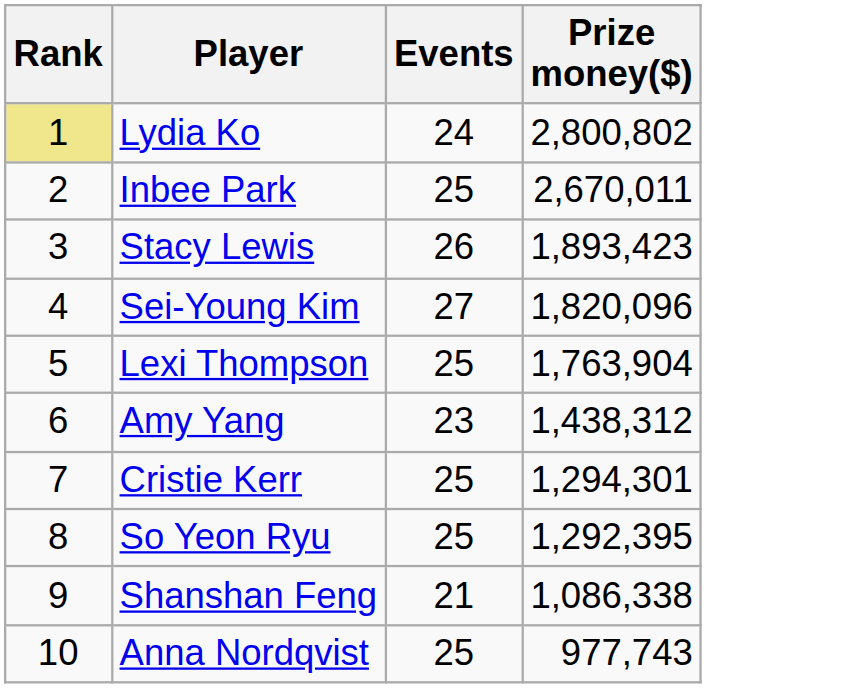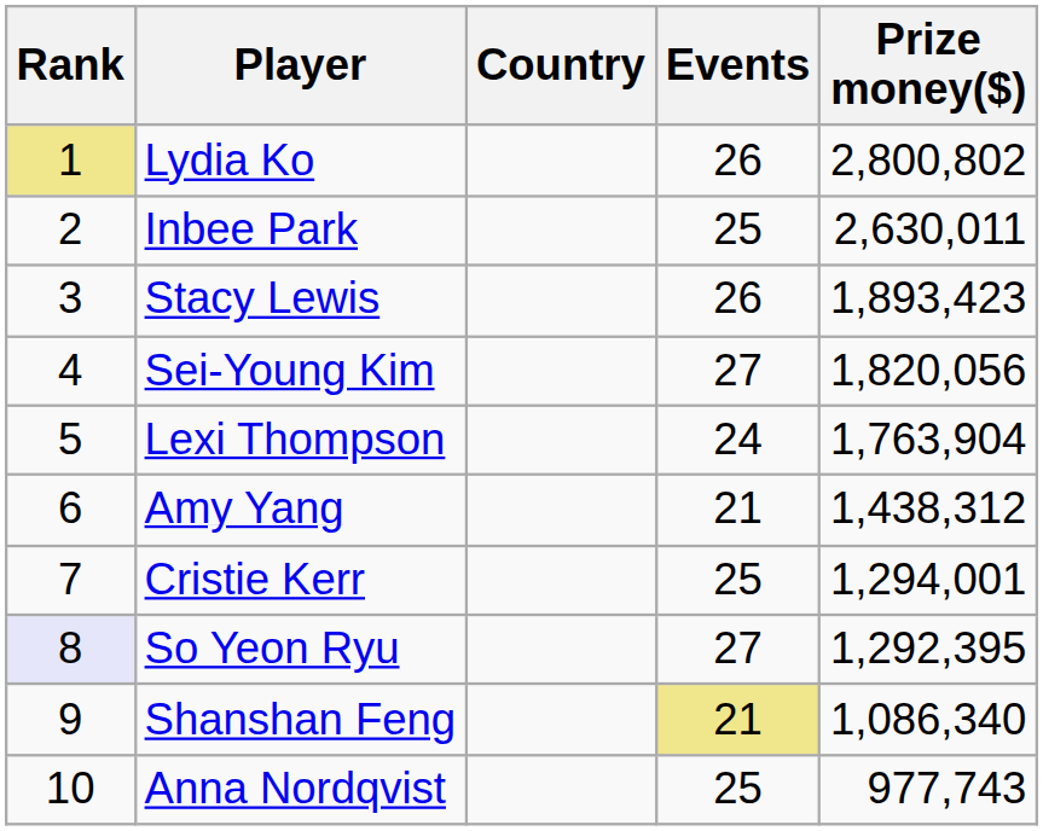 <table class="wikitable">
 <tr>
 <th>Rank</th>
 <th>Player</th>
+<th>Country</th>
 <th>Events</th>
 <th>Prize <br>money($)</th>
 </tr>
 <tr>
 <td align=center style="background: khaki;">1</td>
 <td><a href='#'>Lydia Ko</a></td>
-<td align=center>24</td>
+<td></td>
+<td align=center>26</td>
 <td align=right>2,800,802</td>
 </tr>
 <tr>
 <td align=center>2</td>
 <td><a href='#'>Inbee Park</a></td>
+<td></td>
 <td align=center>25</td>
-<td align=right>2,670,011</td>
+<td align=right>2,630,011</td>
 </tr>
 <tr>
 <td align=center>3</td>
 <td><a href='#'>Stacy Lewis</a></td>
+<td></td>
 <td align=center>26</td>
 <td align=right>1,893,423</td>
 </tr>
 <tr>
 <td align=center>4</td>
 <td><a href='#'>Sei-Young Kim</a></td>
+<td></td>
 <td align=center>27</td>
-<td align=right>1,820,096</td>
+<td align=right>1,820,056</td>
 </tr>
 <tr>
 <td align=center>5</td>
 <td><a href='#'>Lexi Thompson</a></td>
-<td align=center>25</td>
+<td></td>
+<td align=center>24</td>
 <td align=right>1,763,904</td>
 </tr>
 <tr>
 <td align=center>6</td>
 <td><a href='#'>Amy Yang</a></td>
-<td align=center>23</td>
+<td></td>
+<td align=center>21</td>
 <td align=right>1,438,312</td>
 </tr>
 <tr>
 <td align=center>7</td>
 <td><a href='#'>Cristie Kerr</a></td>
+<td></td>
 <td align=center>25</td>
-<td align=right>1,294,301</td>
+<td align=right>1,294,001</td>
 </tr>
 <tr>
-<td align=center>8</td>
+<td align=center style="background: lavender;">8</td>
 <td><a href='#'>So Yeon Ryu</a></td>
-<td align=center>25</td>
+<td></td>
+<td align=center>27</td>
 <td align=right>1,292,395</td>
 </tr>
 <tr>
 <td align=center>9</td>
 <td><a href='#'>Shanshan Feng</a></td>
-<td align=center>21</td>
-<td align=right>1,086,338</td>
+<td></td>
+<td align=center style="background: khaki;">21</td>
+<td align=right>1,086,340</td>
 </tr>
 <tr>
 <td align=center>10</td>
 <td><a href='#'>Anna Nordqvist</a></td>
+<td></td>
 <td align=center>25</td>
 <td align=right>977,743</td>
 </tr>
 </table>
